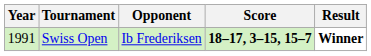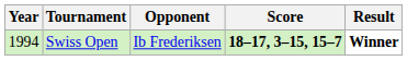 <table class="sortable wikitable" style="font-size: 90%;">
 <tr>
 <th>Year</th>
 <th>Tournament</th>
 <th>Opponent</th>
 <th>Score</th>
 <th>Result</th>
 </tr>
 <tr style="background:#D4F1C5">
-<td align="center">1991</td>
+<td align="center">1994</td>
 <td><a href='#'>Swiss Open</a></td>
 <td> <a href='#'>Ib Frederiksen</a></td>
 <td><strong>18–17, 3–15, 15–7</strong></td>
 <td style="text-align:left; background:white"> <strong>Winner</strong></td>
 </tr>
 </table>
